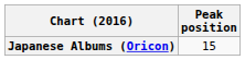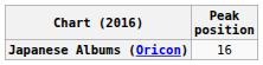 <table class="wikitable plainrowheaders" style="text-align:center;">
 <tr>
 <th>Chart (2016)</th>
 <th>Peak<br>position</th>
 </tr>
 <tr>
 <th scope="row">Japanese Albums (<a href='#'>Oricon</a>)</th>
-<td>15</td>
+<td>16</td>
 </tr>
 </table>
